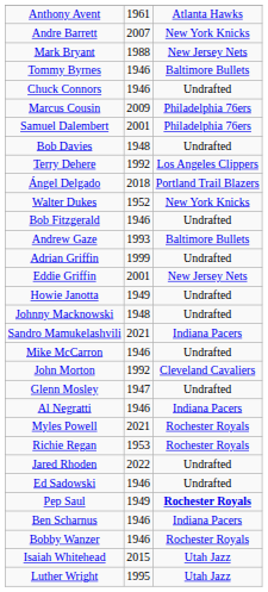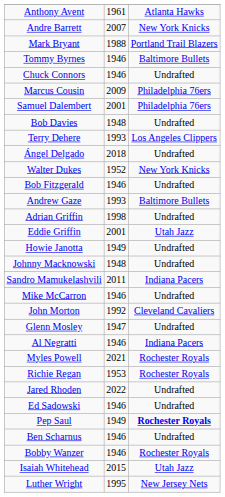 <table class="wikitable">
 <tr>
 </tr>
 <tr align="center">
 <td><a href='#'>Anthony Avent</a></td>
 <td>1961</td>
 <td><a href='#'>Atlanta Hawks</a></td>
 </tr>
 <tr align="center">
 <td><a href='#'>Andre Barrett</a></td>
 <td>2007</td>
 <td><a href='#'>New York Knicks</a></td>
 </tr>
 <tr align="center">
 <td><a href='#'>Mark Bryant</a></td>
 <td>1988</td>
-<td><a href='#'>New Jersey Nets</a></td>
+<td><a href='#'>Portland Trail Blazers</a></td>
 </tr>
 <tr align="center">
 <td><a href='#'>Tommy Byrnes</a></td>
 <td>1946</td>
 <td><a href='#'>Baltimore Bullets</a></td>
 </tr>
 <tr align="center">
 <td><a href='#'>Chuck Connors</a></td>
 <td>1946</td>
 <td>Undrafted</td>
 </tr>
 <tr align="center">
 <td><a href='#'>Marcus Cousin</a></td>
 <td>2009</td>
 <td><a href='#'>Philadelphia 76ers</a></td>
 </tr>
 <tr align="center">
 <td><a href='#'>Samuel Dalembert</a></td>
 <td>2001</td>
 <td><a href='#'>Philadelphia 76ers</a></td>
 </tr>
 <tr align="center">
 <td><a href='#'>Bob Davies</a></td>
 <td>1948</td>
 <td>Undrafted</td>
 </tr>
 <tr align="center">
 <td><a href='#'>Terry Dehere</a></td>
-<td>1992</td>
+<td>1993</td>
 <td><a href='#'>Los Angeles Clippers</a></td>
 </tr>
 <tr align="center">
 <td><a href='#'>Ángel Delgado</a></td>
 <td>2018</td>
-<td><a href='#'>Portland Trail Blazers</a></td>
+<td>Undrafted</td>
 </tr>
 <tr align="center">
 <td><a href='#'>Walter Dukes</a></td>
 <td>1952</td>
 <td><a href='#'>New York Knicks</a></td>
 </tr>
 <tr align="center">
 <td><a href='#'>Bob Fitzgerald</a></td>
 <td>1946</td>
 <td>Undrafted</td>
 </tr>
 <tr align="center">
 <td><a href='#'>Andrew Gaze</a></td>
 <td>1993</td>
 <td><a href='#'>Baltimore Bullets</a></td>
 </tr>
 <tr align="center">
 <td><a href='#'>Adrian Griffin</a></td>
-<td>1999</td>
+<td>1998</td>
 <td>Undrafted</td>
 </tr>
 <tr align="center">
 <td><a href='#'>Eddie Griffin</a></td>
 <td>2001</td>
-<td><a href='#'>New Jersey Nets</a></td>
+<td><a href='#'>Utah Jazz</a></td>
 </tr>
 <tr align="center">
 <td><a href='#'>Howie Janotta</a></td>
 <td>1949</td>
 <td>Undrafted</td>
 </tr>
 <tr align="center">
 <td><a href='#'>Johnny Macknowski</a></td>
 <td>1948</td>
 <td>Undrafted</td>
 </tr>
 <tr align="center">
 <td><a href='#'>Sandro Mamukelashvili</a></td>
-<td>2021</td>
+<td>2011</td>
 <td><a href='#'>Indiana Pacers</a></td>
 </tr>
 <tr align="center">
 <td><a href='#'>Mike McCarron</a></td>
 <td>1946</td>
 <td>Undrafted</td>
 </tr>
 <tr align="center">
 <td><a href='#'>John Morton</a></td>
 <td>1992</td>
 <td><a href='#'>Cleveland Cavaliers</a></td>
 </tr>
 <tr align="center">
 <td><a href='#'>Glenn Mosley</a></td>
 <td>1947</td>
 <td>Undrafted</td>
 </tr>
 <tr align="center">
 <td><a href='#'>Al Negratti</a></td>
 <td>1946</td>
 <td><a href='#'>Indiana Pacers</a></td>
 </tr>
 <tr align="center">
 <td><a href='#'>Myles Powell</a></td>
 <td>2021</td>
 <td><a href='#'>Rochester Royals</a></td>
 </tr>
 <tr align="center">
 <td><a href='#'>Richie Regan</a></td>
 <td>1953</td>
 <td><a href='#'>Rochester Royals</a></td>
 </tr>
 <tr align="center">
 <td><a href='#'>Jared Rhoden</a></td>
 <td>2022</td>
 <td>Undrafted</td>
 </tr>
 <tr align="center">
 <td><a href='#'>Ed Sadowski</a></td>
 <td>1946</td>
 <td>Undrafted</td>
 </tr>
 <tr align="center">
 <td><a href='#'>Pep Saul</a></td>
 <td>1949</td>
 <td><strong><a href='#'>Rochester Royals</a></strong></td>
 </tr>
 <tr align="center">
 <td><a href='#'>Ben Scharnus</a></td>
 <td>1946</td>
-<td><a href='#'>Indiana Pacers</a></td>
+<td>Undrafted</td>
 </tr>
 <tr align="center">
 <td><a href='#'>Bobby Wanzer</a></td>
 <td>1946</td>
 <td><a href='#'>Rochester Royals</a></td>
 </tr>
 <tr align="center">
 <td><a href='#'>Isaiah Whitehead</a></td>
 <td>2015</td>
 <td><a href='#'>Utah Jazz</a></td>
 </tr>
 <tr align="center">
 <td><a href='#'>Luther Wright</a></td>
 <td>1995</td>
-<td><a href='#'>Utah Jazz</a></td>
+<td><a href='#'>New Jersey Nets</a></td>
 </tr>
 </table>
